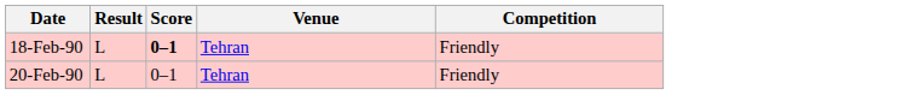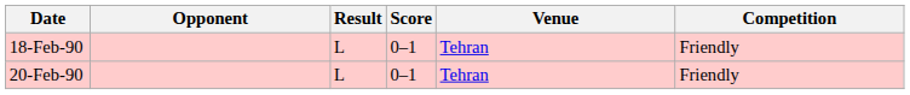 <table class="wikitable">
 <tr>
 <th width=70>Date</th>
+<th width=210>Opponent</th>
 <th>Result</th>
 <th>Score</th>
 <th width=210>Venue</th>
 <th width=200>Competition</th>
 </tr>
 <tr bgcolor=#FFCCCC>
 <td>18-Feb-90</td>
+<td></td>
 <td>L</td>
-<td><strong>0–1</strong></td>
+<td>0–1</td>
 <td><a href='#'>Tehran</a></td>
 <td>Friendly</td>
 </tr>
 <tr bgcolor=#FFCCCC>
 <td>20-Feb-90</td>
+<td></td>
 <td>L</td>
 <td>0–1</td>
 <td><a href='#'>Tehran</a></td>
 <td>Friendly</td>
 </tr>
 </table>
